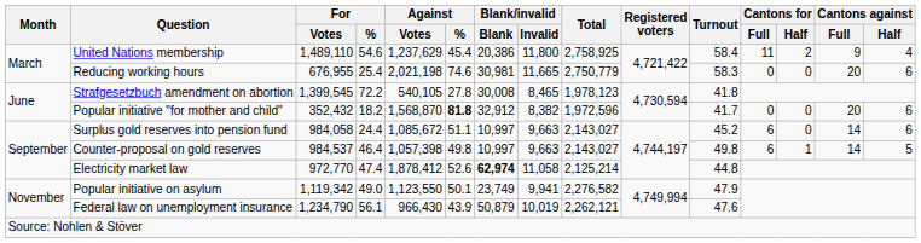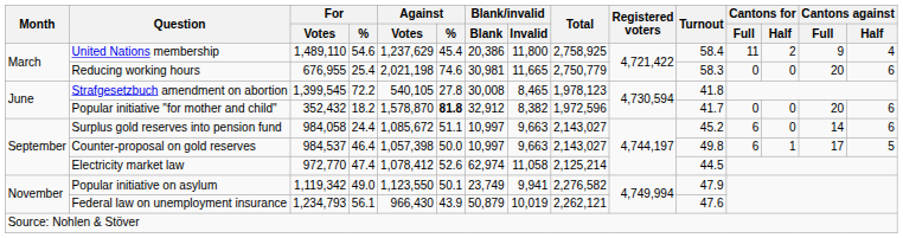 <table class=wikitable style=text-align:right>
 <tr>
 <th rowspan=2>Month</th>
 <th rowspan=2>Question</th>
 <th colspan=2>For</th>
 <th colspan=2>Against</th>
 <th colspan=2>Blank/invalid</th>
 <th rowspan=2>Total</th>
 <th rowspan=2>Registered<br>voters</th>
 <th rowspan=2>Turnout</th>
 <th colspan=2>Cantons for</th>
 <th colspan=2>Cantons against</th>
 </tr>
 <tr>
 <th>Votes</th>
 <th>%</th>
 <th>Votes</th>
 <th>%</th>
 <th>Blank</th>
 <th>Invalid</th>
 <th>Full</th>
 <th>Half</th>
 <th>Full</th>
 <th>Half</th>
 </tr>
 <tr>
 <td align=left rowspan=2>March</td>
 <td align=left><a href='#'>United Nations</a> membership</td>
 <td>1,489,110</td>
 <td>54.6</td>
 <td>1,237,629</td>
 <td>45.4</td>
 <td>20,386</td>
 <td>11,800</td>
 <td>2,758,925</td>
 <td rowspan=2>4,721,422</td>
 <td>58.4</td>
 <td>11</td>
 <td>2</td>
 <td>9</td>
 <td>4</td>
 </tr>
 <tr>
 <td align=left>Reducing working hours</td>
 <td>676,955</td>
 <td>25.4</td>
 <td>2,021,198</td>
 <td>74.6</td>
 <td>30,981</td>
 <td>11,665</td>
 <td>2,750,779</td>
 <td>58.3</td>
 <td>0</td>
 <td>0</td>
 <td>20</td>
 <td>6</td>
 </tr>
 <tr>
 <td align=left rowspan=2>June</td>
 <td align=left><a href='#'>Strafgesetzbuch</a> amendment on abortion</td>
 <td>1,399,545</td>
 <td>72.2</td>
 <td>540,105</td>
 <td>27.8</td>
 <td>30,008</td>
 <td>8,465</td>
 <td>1,978,123</td>
 <td rowspan=2>4,730,594</td>
 <td>41.8</td>
 <td colspan=4></td>
 </tr>
 <tr>
 <td align=left>Popular initiative "for mother and child"</td>
 <td>352,432</td>
 <td>18.2</td>
-<td>1,568,870</td>
+<td>1,578,870</td>
 <td><strong>81.8</strong></td>
 <td>32,912</td>
 <td>8,382</td>
 <td>1,972,596</td>
 <td>41.7</td>
 <td>0</td>
 <td>0</td>
 <td>20</td>
 <td>6</td>
 </tr>
 <tr>
 <td align=left rowspan=3>September</td>
 <td align=left>Surplus gold reserves into pension fund</td>
 <td>984,058</td>
 <td>24.4</td>
 <td>1,085,672</td>
 <td>51.1</td>
 <td>10,997</td>
 <td>9,663</td>
 <td>2,143,027</td>
 <td rowspan=3>4,744,197</td>
 <td>45.2</td>
 <td>6</td>
 <td>0</td>
 <td>14</td>
 <td>6</td>
 </tr>
 <tr>
 <td align=left>Counter-proposal on gold reserves</td>
 <td>984,537</td>
 <td>46.4</td>
 <td>1,057,398</td>
-<td>49.8</td>
+<td>50.0</td>
 <td>10,997</td>
 <td>9,663</td>
 <td>2,143,027</td>
 <td>49.8</td>
 <td>6</td>
 <td>1</td>
-<td>14</td>
+<td>17</td>
 <td>5</td>
 </tr>
 <tr>
 <td align=left>Electricity market law</td>
 <td>972,770</td>
 <td>47.4</td>
-<td>1,878,412</td>
+<td>1,078,412</td>
 <td>52.6</td>
-<td><strong>62,974</strong></td>
+<td>62,974</td>
 <td>11,058</td>
 <td>2,125,214</td>
-<td>44.8</td>
+<td>44.5</td>
 <td colspan=4></td>
 </tr>
 <tr>
 <td align=left rowspan=2>November</td>
 <td align=left>Popular initiative on asylum</td>
 <td>1,119,342</td>
 <td>49.0</td>
 <td>1,123,550</td>
 <td>50.1</td>
 <td>23,749</td>
 <td>9,941</td>
 <td>2,276,582</td>
 <td rowspan=2>4,749,994</td>
 <td>47.9</td>
 <td colspan=4 rowspan=2></td>
 </tr>
 <tr>
 <td align=left>Federal law on unemployment insurance</td>
-<td>1,234,790</td>
+<td>1,234,793</td>
 <td>56.1</td>
 <td>966,430</td>
 <td>43.9</td>
 <td>50,879</td>
 <td>10,019</td>
 <td>2,262,121</td>
 <td>47.6</td>
 </tr>
 <tr>
 <td align=left colspan=15>Source: Nohlen & Stöver</td>
 </tr>
 </table>
